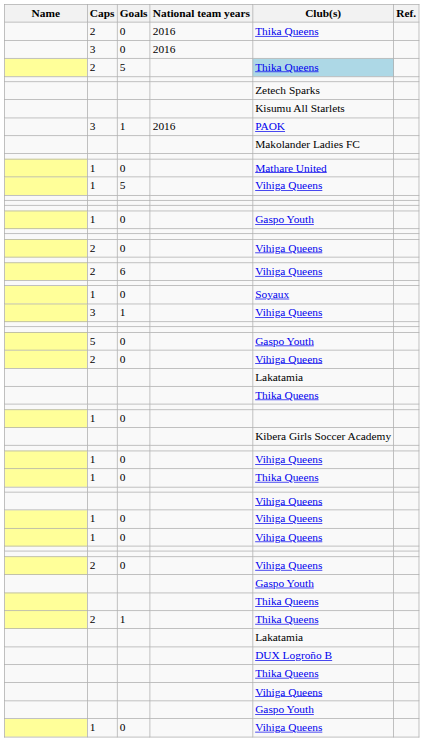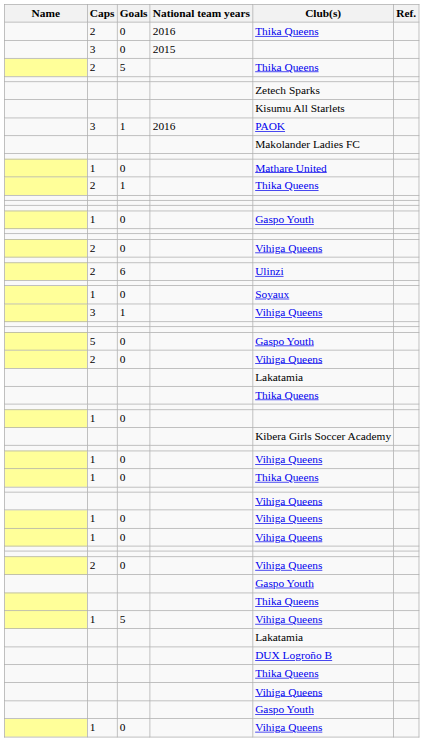 <table class="wikitable sortable">
 <tr>
 <th width="20%">Name</th>
 <th>Caps</th>
 <th>Goals</th>
 <th>National team years</th>
 <th>Club(s)</th>
 <th>Ref.</th>
 </tr>
 <tr>
 <td></td>
 <td>2</td>
 <td>0</td>
 <td>2016</td>
 <td> <a href='#'>Thika Queens</a></td>
 <td></td>
 </tr>
 <tr>
 <td></td>
 <td>3</td>
 <td>0</td>
-<td>2016</td>
+<td>2015</td>
 <td></td>
 <td></td>
 </tr>
 <tr>
 <td scope="row" style="background-color:#FFFF99" align="left"><strong></strong></td>
 <td>2</td>
 <td>5</td>
 <td></td>
-<td style="background: lightblue;"> <a href='#'>Thika Queens</a></td>
+<td> <a href='#'>Thika Queens</a></td>
 <td></td>
 </tr>
 <tr>
 <td></td>
 <td></td>
 <td></td>
 <td></td>
 <td></td>
 <td></td>
 </tr>
 <tr>
 <td></td>
 <td></td>
 <td></td>
 <td></td>
 <td> Zetech Sparks</td>
 <td></td>
 </tr>
 <tr>
 <td></td>
 <td></td>
 <td></td>
 <td></td>
 <td> Kisumu All Starlets</td>
 <td></td>
 </tr>
 <tr>
 <td></td>
 <td>3</td>
 <td>1</td>
 <td>2016</td>
 <td> <a href='#'>PAOK</a></td>
 <td></td>
 </tr>
 <tr>
 <td></td>
 <td></td>
 <td></td>
 <td></td>
 <td> Makolander Ladies FC</td>
 <td></td>
 </tr>
 <tr>
 <td></td>
 <td></td>
 <td></td>
 <td></td>
 <td></td>
 <td></td>
 </tr>
 <tr>
 <td scope="row" style="background-color:#FFFF99" align="left"><strong></strong></td>
 <td>1</td>
 <td>0</td>
 <td></td>
 <td> <a href='#'>Mathare United</a></td>
 <td></td>
 </tr>
 <tr>
 <td scope="row" style="background-color:#FFFF99" align="left"><strong></strong></td>
+<td>2</td>
 <td>1</td>
-<td>5</td>
 <td></td>
-<td> <a href='#'>Vihiga Queens</a></td>
+<td> <a href='#'>Thika Queens</a></td>
 <td></td>
 </tr>
 <tr>
 <td></td>
 <td></td>
 <td></td>
 <td></td>
 <td></td>
 <td></td>
 </tr>
 <tr>
 <td></td>
 <td></td>
 <td></td>
 <td></td>
 <td></td>
 <td></td>
 </tr>
 <tr>
 <td></td>
 <td></td>
 <td></td>
 <td></td>
 <td></td>
 <td></td>
 </tr>
 <tr>
 <td scope="row" style="background-color:#FFFF99" align="left"><strong></strong></td>
 <td>1</td>
 <td>0</td>
 <td></td>
 <td> <a href='#'>Gaspo Youth</a></td>
 <td></td>
 </tr>
 <tr>
 <td></td>
 <td></td>
 <td></td>
 <td></td>
 <td></td>
 <td></td>
 </tr>
 <tr>
 <td></td>
 <td></td>
 <td></td>
 <td></td>
 <td></td>
 <td></td>
 </tr>
 <tr>
 <td scope="row" style="background-color:#FFFF99" align="left"><strong></strong></td>
 <td>2</td>
 <td>0</td>
 <td></td>
 <td> <a href='#'>Vihiga Queens</a></td>
 <td></td>
 </tr>
 <tr>
 <td></td>
 <td></td>
 <td></td>
 <td></td>
 <td></td>
 <td></td>
 </tr>
 <tr>
 <td scope="row" style="background-color:#FFFF99" align="left"><strong></strong></td>
 <td>2</td>
 <td>6</td>
 <td></td>
-<td> <a href='#'>Vihiga Queens</a></td>
+<td> <a href='#'>Ulinzi</a></td>
 <td></td>
 </tr>
 <tr>
 <td></td>
 <td></td>
 <td></td>
 <td></td>
 <td></td>
 <td></td>
 </tr>
 <tr>
 <td scope="row" style="background-color:#FFFF99" align="left"><strong></strong></td>
 <td>1</td>
 <td>0</td>
 <td></td>
 <td> <a href='#'>Soyaux</a></td>
 <td></td>
 </tr>
 <tr>
 <td scope="row" style="background-color:#FFFF99" align="left"><strong></strong></td>
 <td>3</td>
 <td>1</td>
 <td></td>
 <td> <a href='#'>Vihiga Queens</a></td>
 <td></td>
 </tr>
 <tr>
 <td></td>
 <td></td>
 <td></td>
 <td></td>
 <td></td>
 <td></td>
 </tr>
 <tr>
 <td></td>
 <td></td>
 <td></td>
 <td></td>
 <td></td>
 <td></td>
 </tr>
 <tr>
 <td scope="row" style="background-color:#FFFF99" align="left"><strong></strong></td>
 <td>5</td>
 <td>0</td>
 <td></td>
 <td> <a href='#'>Gaspo Youth</a></td>
 <td></td>
 </tr>
 <tr>
 <td scope="row" style="background-color:#FFFF99" align="left"><strong></strong></td>
 <td>2</td>
 <td>0</td>
 <td></td>
 <td> <a href='#'>Vihiga Queens</a></td>
 <td></td>
 </tr>
 <tr>
 <td></td>
 <td></td>
 <td></td>
 <td></td>
 <td> Lakatamia</td>
 <td></td>
 </tr>
 <tr>
 <td></td>
 <td></td>
 <td></td>
 <td></td>
 <td> <a href='#'>Thika Queens</a></td>
 <td></td>
 </tr>
 <tr>
 <td></td>
 <td></td>
 <td></td>
 <td></td>
 <td></td>
 <td></td>
 </tr>
 <tr>
 <td scope="row" style="background-color:#FFFF99" align="left"><strong></strong></td>
 <td>1</td>
 <td>0</td>
 <td></td>
 <td></td>
 <td></td>
 </tr>
 <tr>
 <td></td>
 <td></td>
 <td></td>
 <td></td>
 <td> Kibera Girls Soccer Academy</td>
 <td></td>
 </tr>
 <tr>
 <td></td>
 <td></td>
 <td></td>
 <td></td>
 <td></td>
 <td></td>
 </tr>
 <tr>
 <td scope="row" style="background-color:#FFFF99" align="left"><strong></strong></td>
 <td>1</td>
 <td>0</td>
 <td></td>
 <td> <a href='#'>Vihiga Queens</a></td>
 <td></td>
 </tr>
 <tr>
 <td scope="row" style="background-color:#FFFF99" align="left"><strong></strong></td>
 <td>1</td>
 <td>0</td>
 <td></td>
 <td> <a href='#'>Thika Queens</a></td>
 <td></td>
 </tr>
 <tr>
 <td></td>
 <td></td>
 <td></td>
 <td></td>
 <td></td>
 <td></td>
 </tr>
 <tr>
 <td></td>
 <td></td>
 <td></td>
 <td></td>
 <td> <a href='#'>Vihiga Queens</a></td>
 <td></td>
 </tr>
 <tr>
 <td scope="row" style="background-color:#FFFF99" align="left"><strong></strong></td>
 <td>1</td>
 <td>0</td>
 <td></td>
 <td> <a href='#'>Vihiga Queens</a></td>
 <td></td>
 </tr>
 <tr>
 <td scope="row" style="background-color:#FFFF99" align="left"><strong></strong></td>
 <td>1</td>
 <td>0</td>
 <td></td>
 <td> <a href='#'>Vihiga Queens</a></td>
 <td></td>
 </tr>
 <tr>
 <td></td>
 <td></td>
 <td></td>
 <td></td>
 <td></td>
 <td></td>
 </tr>
 <tr>
 <td></td>
 <td></td>
 <td></td>
 <td></td>
 <td></td>
 <td></td>
 </tr>
 <tr>
 <td scope="row" style="background-color:#FFFF99" align="left"><strong></strong></td>
 <td>2</td>
 <td>0</td>
 <td></td>
 <td> <a href='#'>Vihiga Queens</a></td>
 <td></td>
 </tr>
 <tr>
 <td></td>
 <td></td>
 <td></td>
 <td></td>
 <td> <a href='#'>Gaspo Youth</a></td>
 <td></td>
 </tr>
 <tr>
 <td scope="row" style="background-color:#FFFF99" align="left"><strong></strong></td>
 <td></td>
 <td></td>
 <td></td>
 <td> <a href='#'>Thika Queens</a></td>
 <td></td>
 </tr>
 <tr>
 <td scope="row" style="background-color:#FFFF99" align="left"><strong></strong></td>
-<td>2</td>
 <td>1</td>
+<td>5</td>
 <td></td>
-<td> <a href='#'>Thika Queens</a></td>
+<td> <a href='#'>Vihiga Queens</a></td>
 <td></td>
 </tr>
 <tr>
 <td></td>
 <td></td>
 <td></td>
 <td></td>
 <td> Lakatamia</td>
 <td></td>
 </tr>
 <tr>
 <td></td>
 <td></td>
 <td></td>
 <td></td>
 <td> <a href='#'>DUX Logroño B</a></td>
 <td></td>
 </tr>
 <tr>
 <td></td>
 <td></td>
 <td></td>
 <td></td>
 <td> <a href='#'>Thika Queens</a></td>
 <td></td>
 </tr>
 <tr>
 <td></td>
 <td></td>
 <td></td>
 <td></td>
 <td> <a href='#'>Vihiga Queens</a></td>
 <td></td>
 </tr>
 <tr>
 <td></td>
 <td></td>
 <td></td>
 <td></td>
 <td> <a href='#'>Gaspo Youth</a></td>
 <td></td>
 </tr>
 <tr>
 <td scope="row" style="background-color:#FFFF99" align="left"><strong></strong></td>
 <td>1</td>
 <td>0</td>
 <td></td>
 <td> <a href='#'>Vihiga Queens</a></td>
 <td></td>
 </tr>
 </table>
